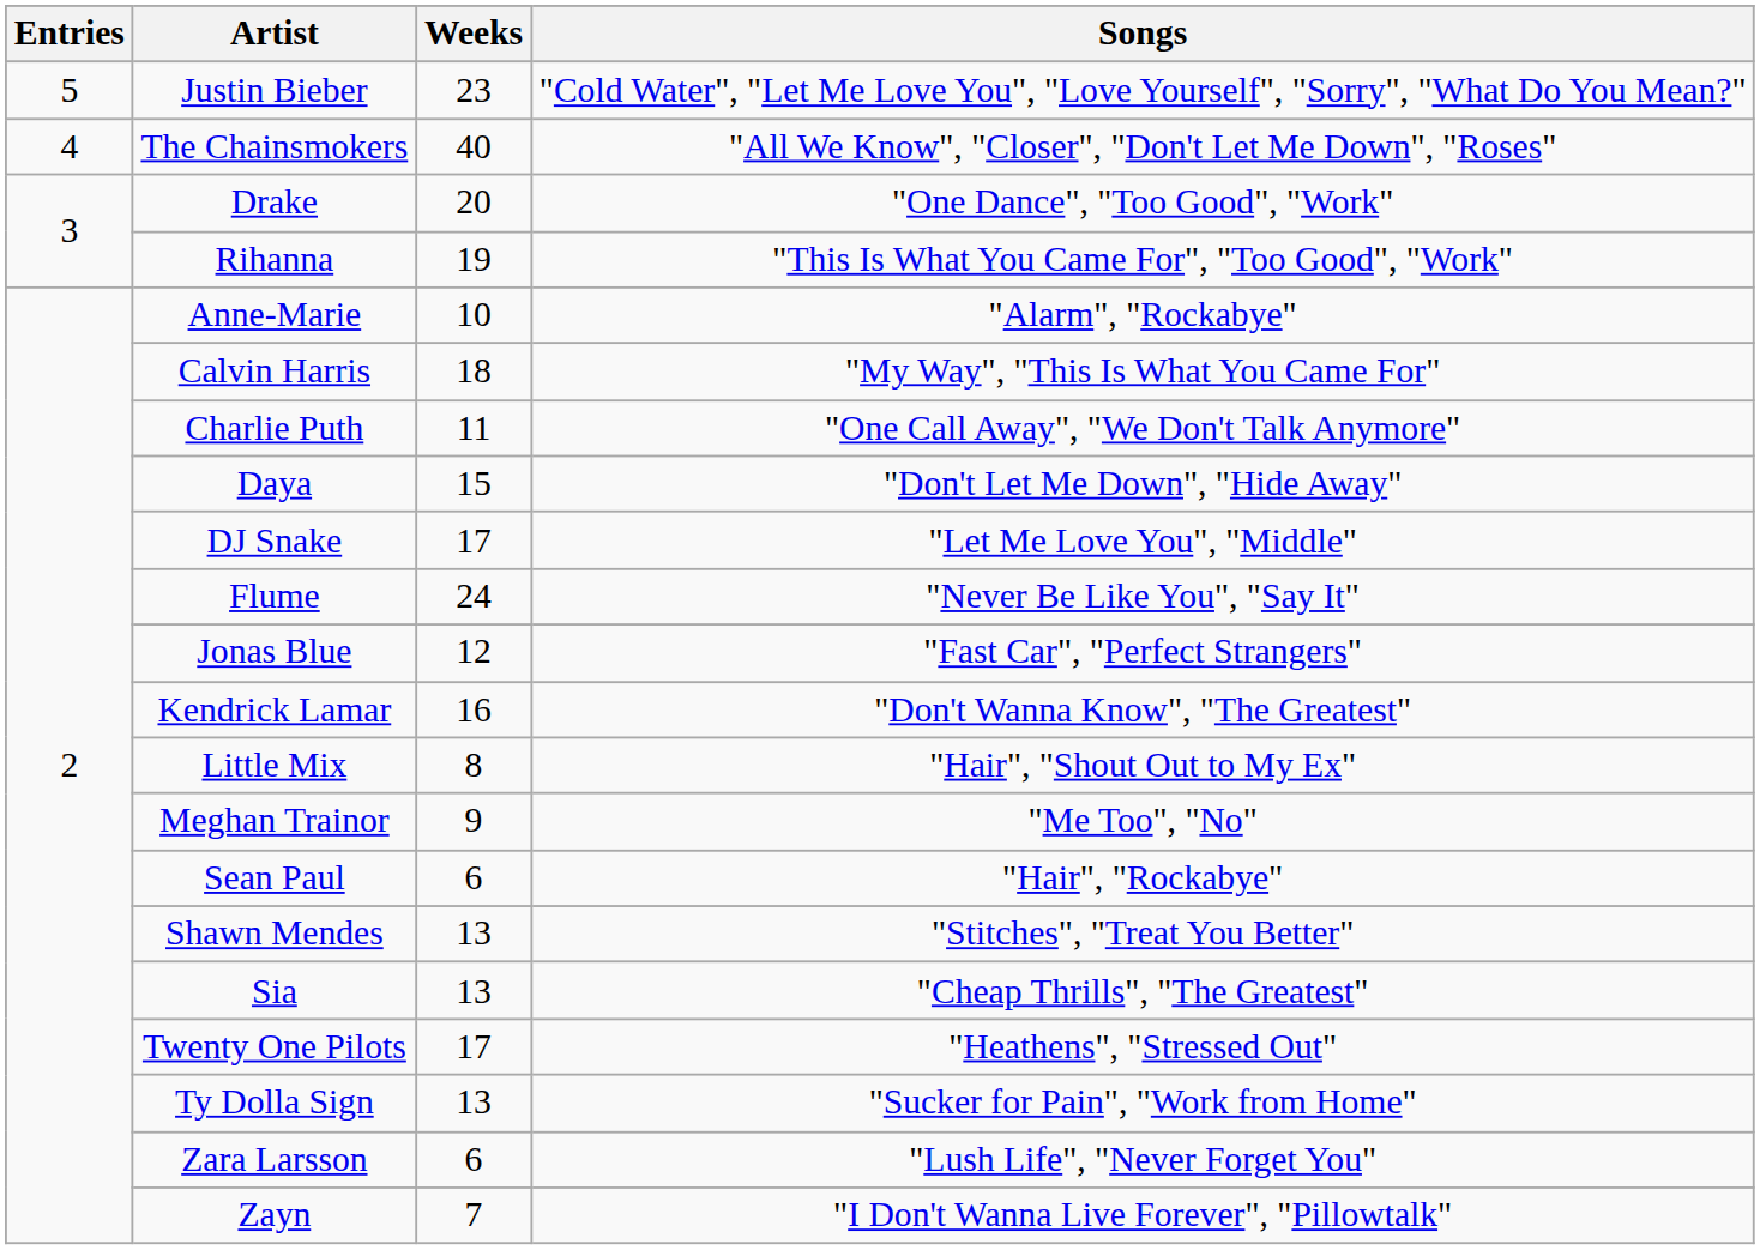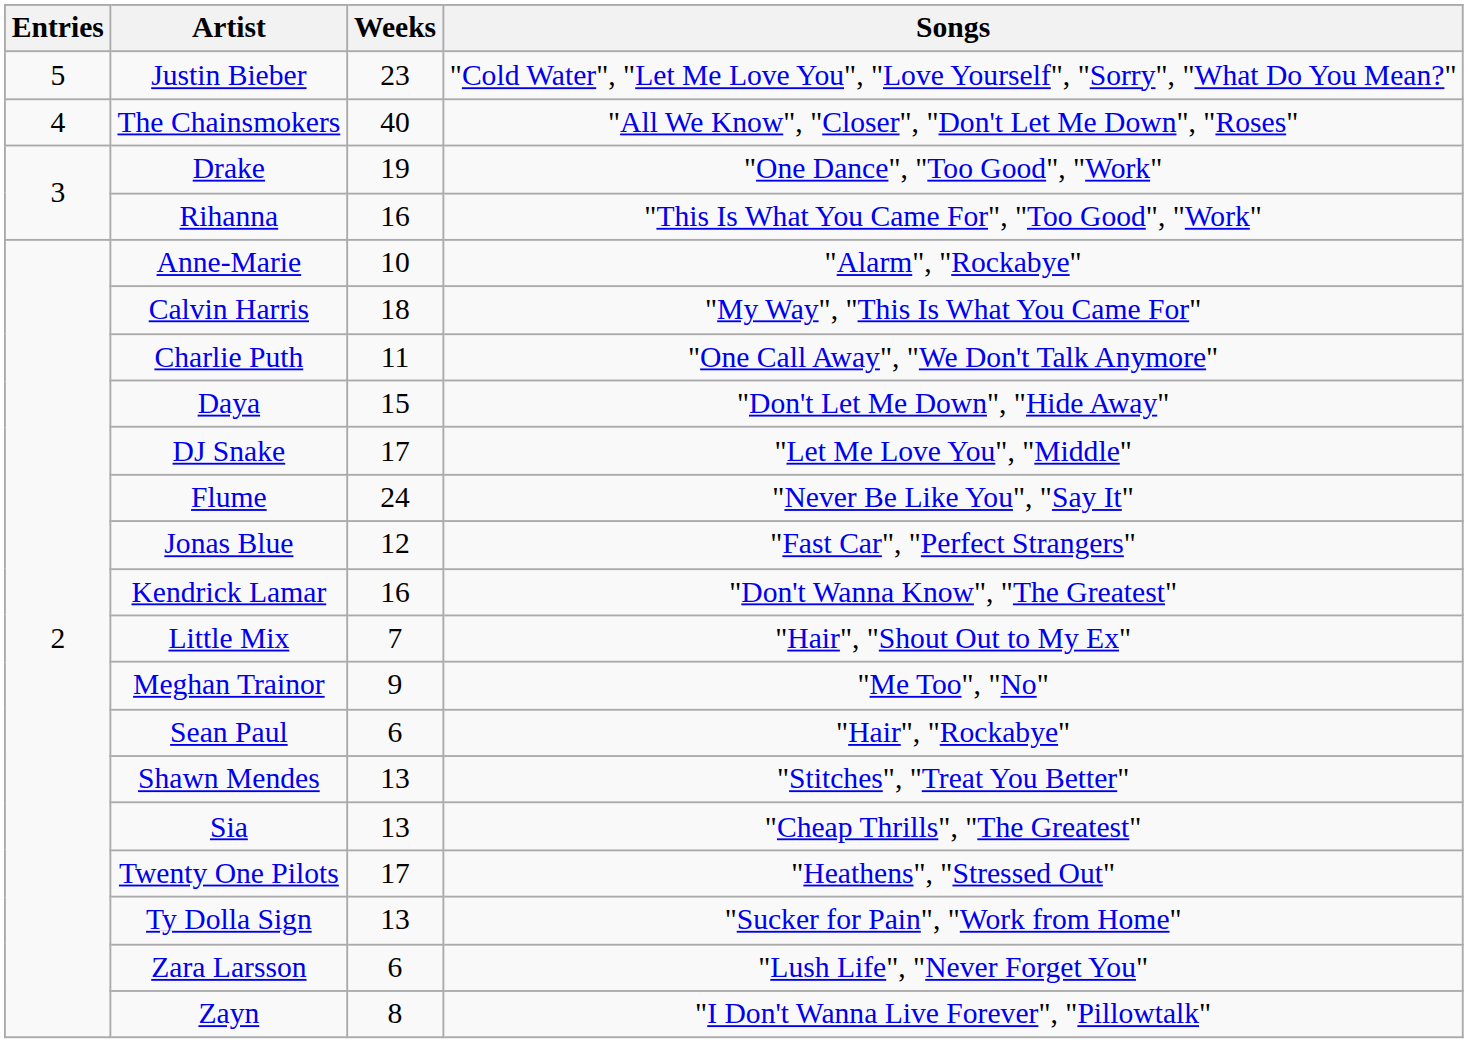 <table class="wikitable sortable" style="text-align: center;">
 <tr>
 <th>Entries</th>
 <th>Artist</th>
 <th>Weeks</th>
 <th>Songs</th>
 </tr>
 <tr>
 <td rowspan="1" style="text-align:center">5</td>
 <td><a href='#'>Justin Bieber</a></td>
 <td>23</td>
 <td>"<a href='#'>Cold Water</a>", "<a href='#'>Let Me Love You</a>", "<a href='#'>Love Yourself</a>", "<a href='#'>Sorry</a>", "<a href='#'>What Do You Mean?</a>"</td>
 </tr>
 <tr>
 <td rowspan="1" style=text-align:center>4</td>
 <td><a href='#'>The Chainsmokers</a></td>
 <td>40</td>
 <td>"<a href='#'>All We Know</a>", "<a href='#'>Closer</a>", "<a href='#'>Don't Let Me Down</a>", "<a href='#'>Roses</a>"</td>
 </tr>
 <tr>
 <td rowspan="2" style="text-align:center">3</td>
 <td><a href='#'>Drake</a></td>
-<td>20</td>
+<td>19</td>
 <td>"<a href='#'>One Dance</a>", "<a href='#'>Too Good</a>", "<a href='#'>Work</a>"</td>
 </tr>
 <tr>
 <td><a href='#'>Rihanna</a></td>
-<td>19</td>
+<td>16</td>
 <td>"<a href='#'>This Is What You Came For</a>", "<a href='#'>Too Good</a>", "<a href='#'>Work</a>"</td>
 </tr>
 <tr>
 <td rowspan="17" style="text-align:center">2</td>
 <td><a href='#'>Anne-Marie</a></td>
 <td>10</td>
 <td>"<a href='#'>Alarm</a>", "<a href='#'>Rockabye</a>"</td>
 </tr>
 <tr>
 <td><a href='#'>Calvin Harris</a></td>
 <td>18</td>
 <td>"<a href='#'>My Way</a>", "<a href='#'>This Is What You Came For</a>"</td>
 </tr>
 <tr>
 <td><a href='#'>Charlie Puth</a></td>
 <td>11</td>
 <td>"<a href='#'>One Call Away</a>", "<a href='#'>We Don't Talk Anymore</a>"</td>
 </tr>
 <tr>
 <td><a href='#'>Daya</a></td>
 <td>15</td>
 <td>"<a href='#'>Don't Let Me Down</a>", "<a href='#'>Hide Away</a>"</td>
 </tr>
 <tr>
 <td><a href='#'>DJ Snake</a></td>
 <td>17</td>
 <td>"<a href='#'>Let Me Love You</a>", "<a href='#'>Middle</a>"</td>
 </tr>
 <tr>
 <td><a href='#'>Flume</a></td>
 <td>24</td>
 <td>"<a href='#'>Never Be Like You</a>", "<a href='#'>Say It</a>"</td>
 </tr>
 <tr>
 <td><a href='#'>Jonas Blue</a></td>
 <td>12</td>
 <td>"<a href='#'>Fast Car</a>", "<a href='#'>Perfect Strangers</a>"</td>
 </tr>
 <tr>
 <td><a href='#'>Kendrick Lamar</a></td>
 <td>16</td>
 <td>"<a href='#'>Don't Wanna Know</a>", "<a href='#'>The Greatest</a>"</td>
 </tr>
 <tr>
 <td><a href='#'>Little Mix</a></td>
-<td>8</td>
+<td>7</td>
 <td>"<a href='#'>Hair</a>", "<a href='#'>Shout Out to My Ex</a>"</td>
 </tr>
 <tr>
 <td><a href='#'>Meghan Trainor</a></td>
 <td>9</td>
 <td>"<a href='#'>Me Too</a>", "<a href='#'>No</a>"</td>
 </tr>
 <tr>
 <td><a href='#'>Sean Paul</a></td>
 <td>6</td>
 <td>"<a href='#'>Hair</a>", "<a href='#'>Rockabye</a>"</td>
 </tr>
 <tr>
 <td><a href='#'>Shawn Mendes</a></td>
 <td>13</td>
 <td>"<a href='#'>Stitches</a>", "<a href='#'>Treat You Better</a>"</td>
 </tr>
 <tr>
 <td><a href='#'>Sia</a></td>
 <td>13</td>
 <td>"<a href='#'>Cheap Thrills</a>", "<a href='#'>The Greatest</a>"</td>
 </tr>
 <tr>
 <td><a href='#'>Twenty One Pilots</a></td>
 <td>17</td>
 <td>"<a href='#'>Heathens</a>", "<a href='#'>Stressed Out</a>"</td>
 </tr>
 <tr>
 <td><a href='#'>Ty Dolla Sign</a></td>
 <td>13</td>
 <td>"<a href='#'>Sucker for Pain</a>", "<a href='#'>Work from Home</a>"</td>
 </tr>
 <tr>
 <td><a href='#'>Zara Larsson</a></td>
 <td>6</td>
 <td>"<a href='#'>Lush Life</a>", "<a href='#'>Never Forget You</a>"</td>
 </tr>
 <tr>
 <td><a href='#'>Zayn</a></td>
-<td>7</td>
+<td>8</td>
 <td>"<a href='#'>I Don't Wanna Live Forever</a>", "<a href='#'>Pillowtalk</a>"</td>
 </tr>
 </table>
